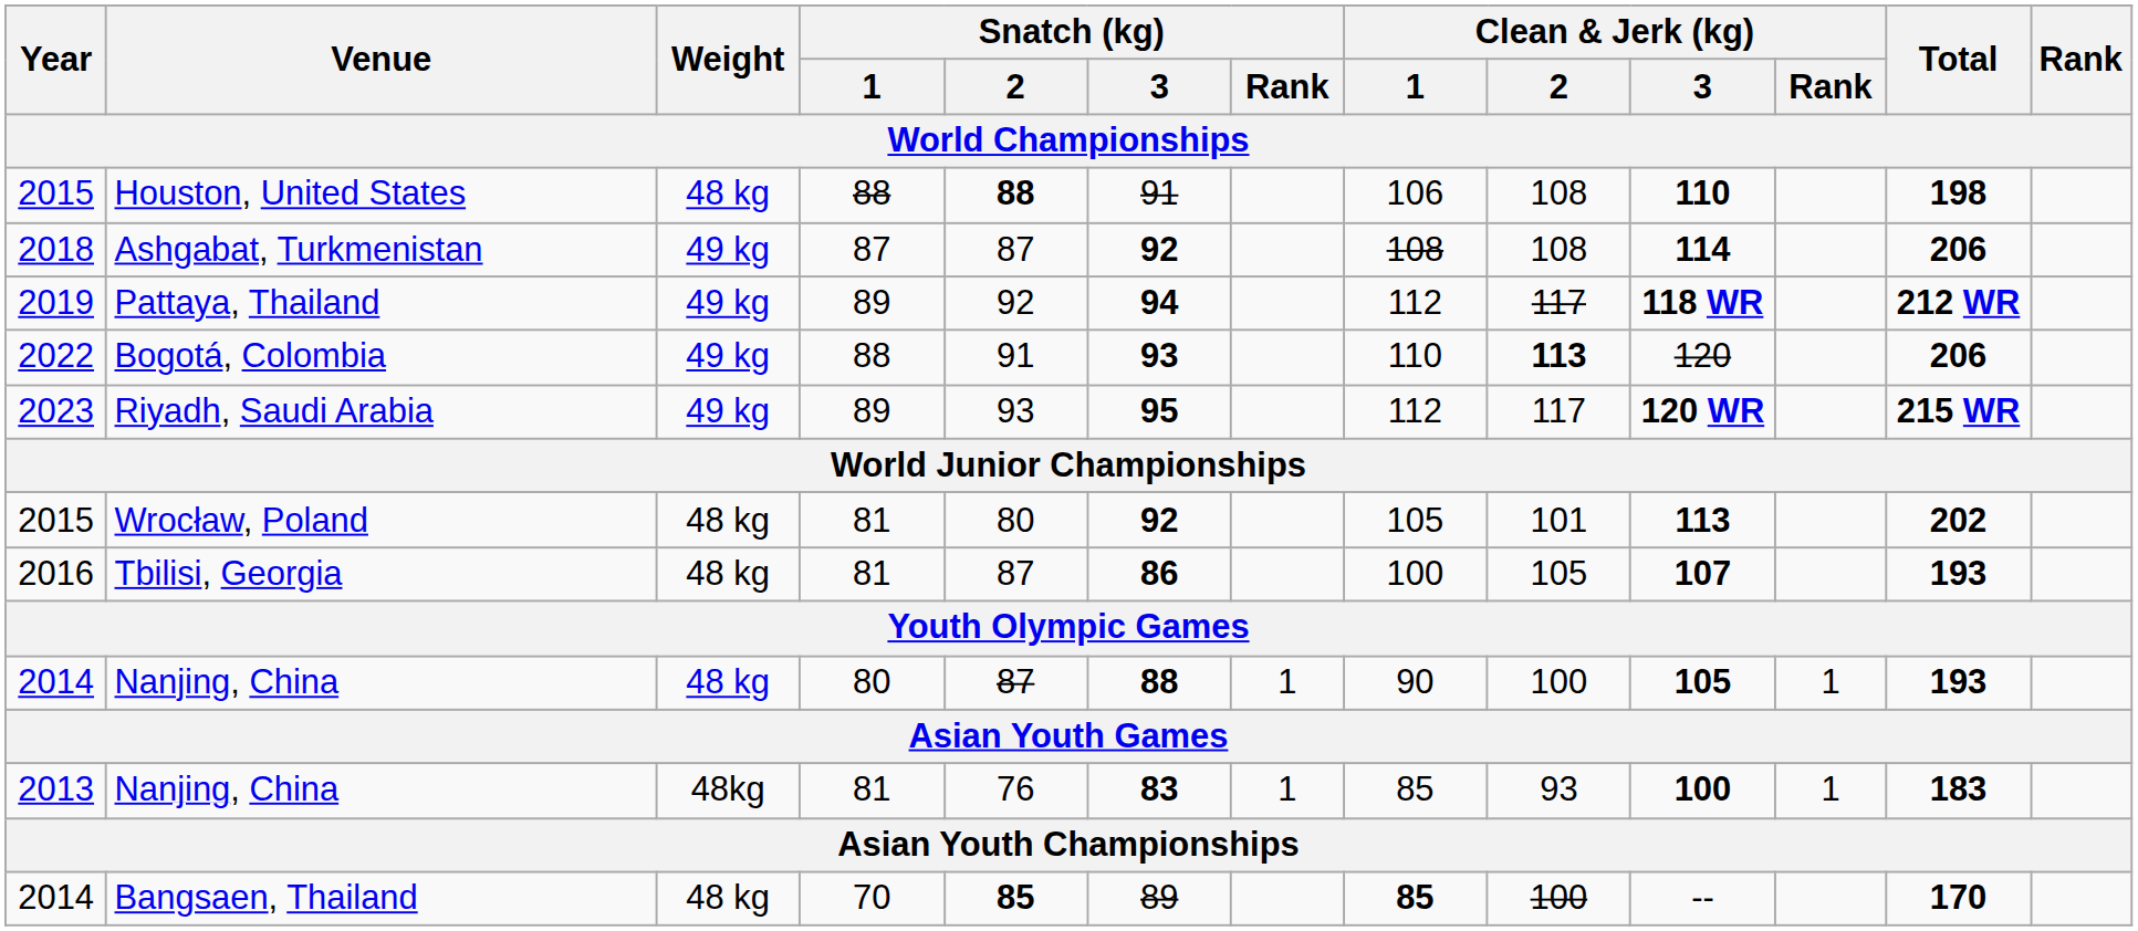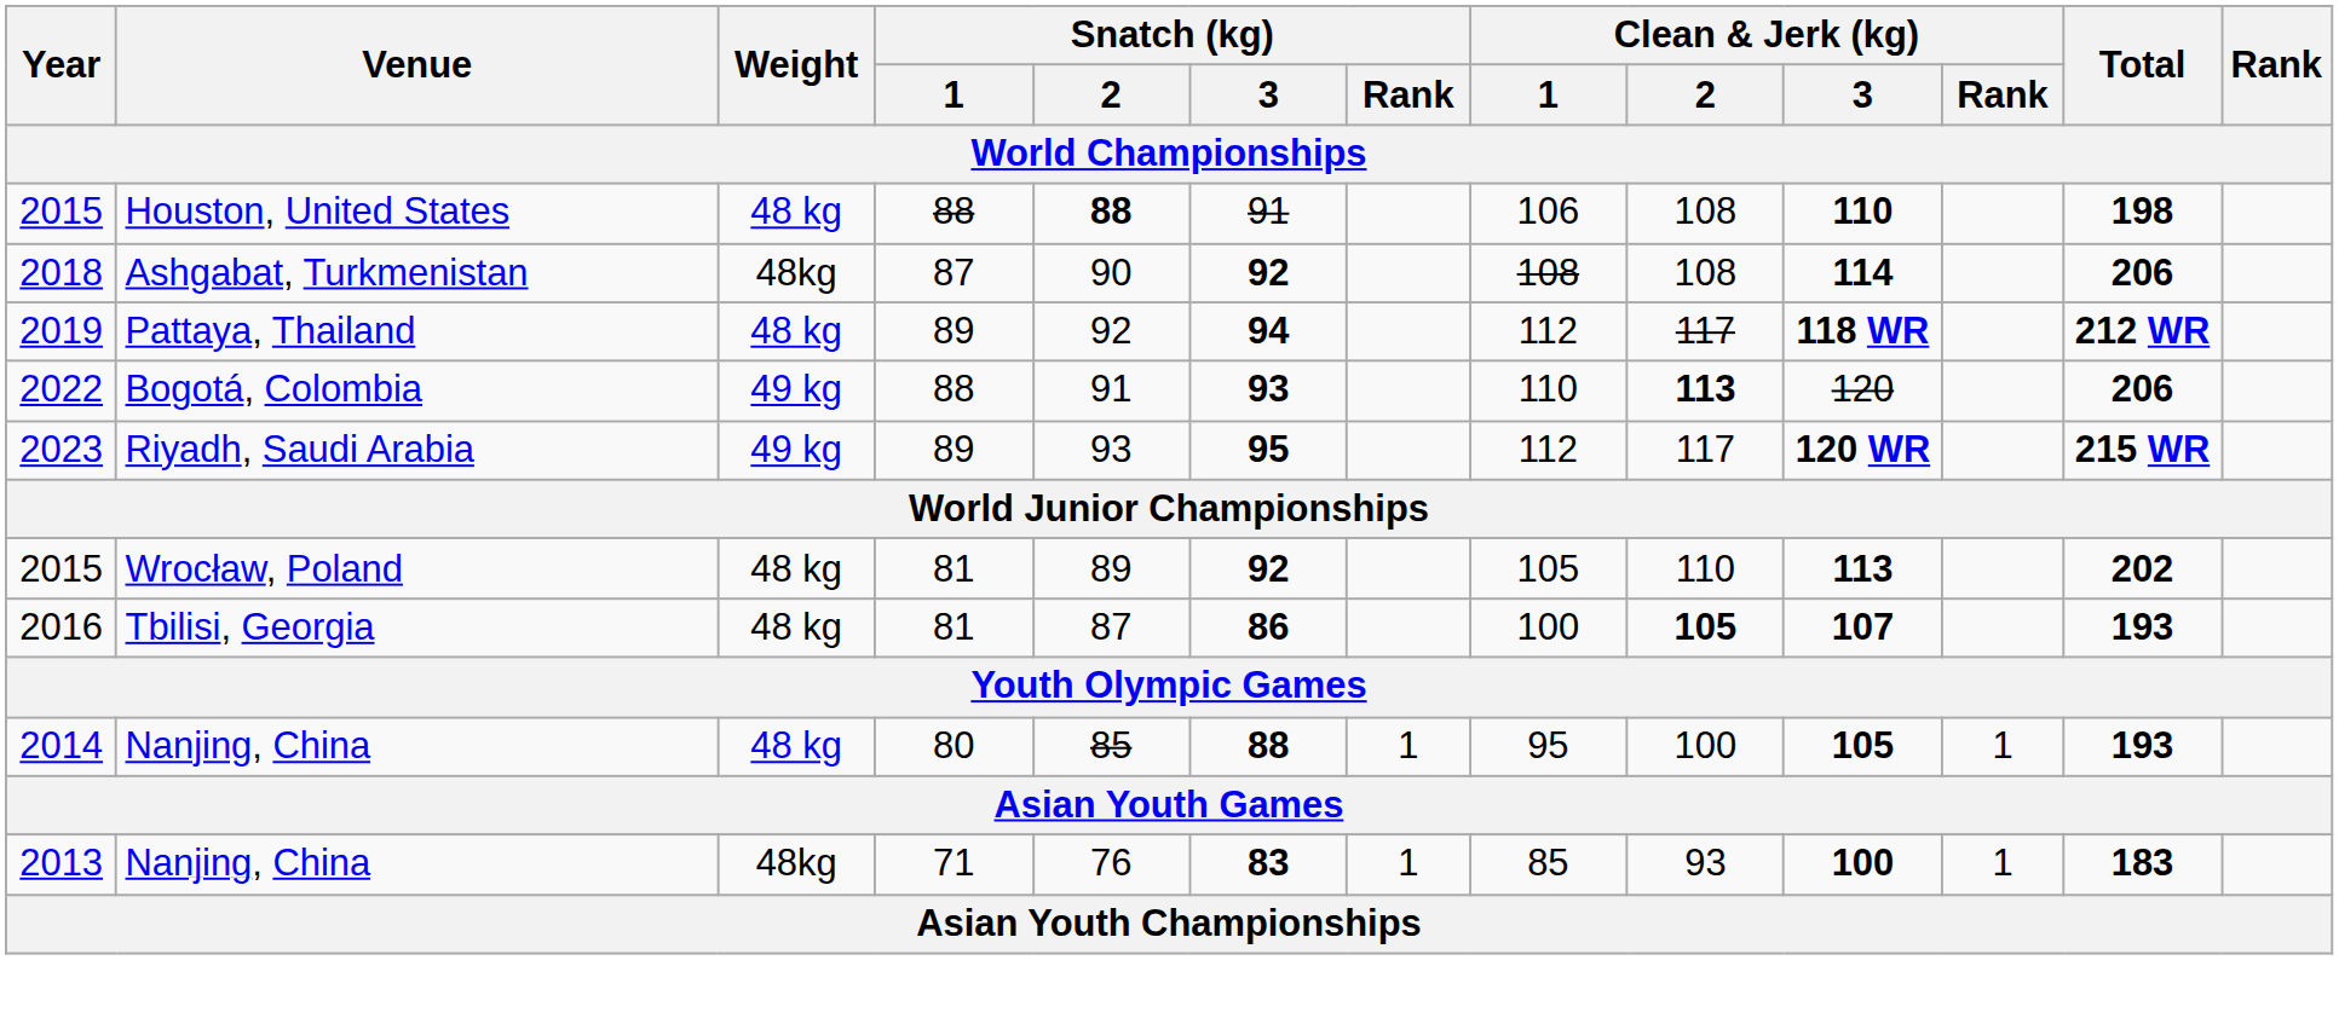 <table class="wikitable" style="text-align:center;">
 <tr>
 <th rowspan=2 width=40>Year</th>
 <th rowspan=2 width=250>Venue</th>
 <th rowspan=2 width=60>Weight</th>
 <th colspan=4>Snatch (kg)</th>
 <th colspan=4>Clean & Jerk (kg)</th>
 <th rowspan=2 width=60>Total</th>
 <th rowspan=2 width=40>Rank</th>
 </tr>
 <tr>
 <th width=60>1</th>
 <th width=60>2</th>
 <th width=60>3</th>
 <th width=45>Rank</th>
 <th width=60>1</th>
 <th width=60>2</th>
 <th width=60>3</th>
 <th width=45>Rank</th>
 </tr>
 <tr>
 <th colspan=13><a href='#'>World Championships</a></th>
 </tr>
 <tr>
 <td><a href='#'>2015</a></td>
 <td align=left> <a href='#'>Houston</a>, <a href='#'>United States</a></td>
 <td><a href='#'>48 kg</a></td>
 <td><s>88</s></td>
 <td><strong>88</strong></td>
 <td><s>91</s></td>
 <td></td>
 <td>106</td>
 <td>108</td>
 <td><strong>110</strong></td>
 <td></td>
 <td><strong>198</strong></td>
 <td></td>
 </tr>
 <tr>
 <td><a href='#'>2018</a></td>
 <td align=left> <a href='#'>Ashgabat</a>, <a href='#'>Turkmenistan</a></td>
-<td><a href='#'>49 kg</a></td>
+<td>48kg</td>
 <td>87</td>
-<td>87</td>
+<td>90</td>
 <td><strong>92</strong></td>
 <td></td>
 <td><s>108</s></td>
 <td>108</td>
 <td><strong>114</strong></td>
 <td></td>
 <td><strong>206</strong></td>
 <td></td>
 </tr>
 <tr>
 <td><a href='#'>2019</a></td>
 <td align=left> <a href='#'>Pattaya</a>, <a href='#'>Thailand</a></td>
-<td><a href='#'>49 kg</a></td>
+<td><a href='#'>48 kg</a></td>
 <td>89</td>
 <td>92</td>
 <td><strong>94</strong></td>
 <td></td>
 <td>112</td>
 <td><s>117</s></td>
 <td><strong>118 <a href='#'>WR</a></strong></td>
 <td></td>
 <td><strong>212 <a href='#'>WR</a></strong></td>
 <td></td>
 </tr>
 <tr>
 <td><a href='#'>2022</a></td>
 <td align=left> <a href='#'>Bogotá</a>, <a href='#'>Colombia</a></td>
 <td><a href='#'>49 kg</a></td>
 <td>88</td>
 <td>91</td>
 <td><strong>93</strong></td>
 <td></td>
 <td>110</td>
 <td><strong>113</strong></td>
 <td><s>120</s></td>
 <td></td>
 <td><strong>206</strong></td>
 <td></td>
 </tr>
 <tr>
 <td><a href='#'>2023</a></td>
 <td align=left> <a href='#'>Riyadh</a>, <a href='#'>Saudi Arabia</a></td>
 <td><a href='#'>49 kg</a></td>
 <td>89</td>
 <td>93</td>
 <td><strong>95</strong></td>
 <td></td>
 <td>112</td>
 <td>117</td>
 <td><strong>120 <a href='#'>WR</a></strong></td>
 <td></td>
 <td><strong>215 <a href='#'>WR</a></strong></td>
 <td></td>
 </tr>
 <tr>
 <th colspan=13>World Junior Championships</th>
 </tr>
 <tr>
 <td>2015</td>
 <td align=left> <a href='#'>Wrocław</a>, <a href='#'>Poland</a></td>
 <td>48 kg</td>
 <td>81</td>
-<td>80</td>
+<td>89</td>
 <td><strong>92</strong></td>
 <td></td>
 <td>105</td>
-<td>101</td>
+<td>110</td>
 <td><strong>113</strong></td>
 <td></td>
 <td><strong>202</strong></td>
 <td></td>
 </tr>
 <tr>
 <td>2016</td>
 <td align=left> <a href='#'>Tbilisi</a>, <a href='#'>Georgia</a></td>
 <td>48 kg</td>
 <td>81</td>
 <td>87</td>
 <td><strong>86</strong></td>
 <td></td>
 <td>100</td>
-<td>105</td>
+<td><strong>105</strong></td>
 <td><strong>107</strong></td>
 <td></td>
 <td><strong>193</strong></td>
 <td></td>
 </tr>
 <tr>
 <th colspan=13><a href='#'>Youth Olympic Games</a></th>
 </tr>
 <tr>
 <td><a href='#'>2014</a></td>
 <td align=left> <a href='#'>Nanjing</a>, <a href='#'>China</a></td>
 <td><a href='#'>48 kg</a></td>
 <td>80</td>
-<td><s>87</s></td>
+<td><s>85</s></td>
 <td><strong>88</strong></td>
 <td>1</td>
-<td>90</td>
+<td>95</td>
 <td>100</td>
 <td><strong>105</strong></td>
 <td>1</td>
 <td><strong>193</strong></td>
 <td></td>
 </tr>
 <tr>
 <th colspan=13><a href='#'>Asian Youth Games</a></th>
 </tr>
 <tr>
 <td><a href='#'>2013</a></td>
 <td align=left> <a href='#'>Nanjing</a>, <a href='#'>China</a></td>
 <td>48kg</td>
-<td>81</td>
+<td>71</td>
 <td>76</td>
 <td><strong>83</strong></td>
 <td>1</td>
 <td>85</td>
 <td>93</td>
 <td><strong>100</strong></td>
 <td>1</td>
 <td><strong>183</strong></td>
 <td></td>
 </tr>
 <tr>
 <th colspan=13>Asian Youth Championships</th>
 </tr>
-<tr>
-<td>2014</td>
-<td align=left> <a href='#'>Bangsaen</a>, <a href='#'>Thailand</a></td>
-<td>48 kg</td>
-<td>70</td>
-<td><strong>85</strong></td>
-<td><s>89</s></td>
-<td></td>
-<td><strong>85</strong></td>
-<td><s>100</s></td>
-<td>--</td>
-<td></td>
-<td><strong>170</strong></td>
-<td></td>
-</tr>
 </table>
